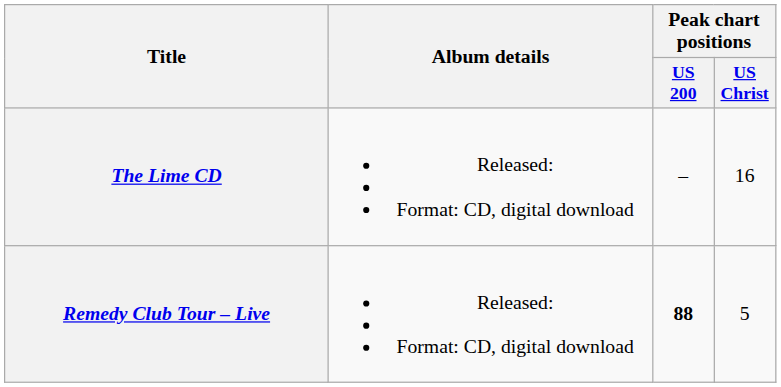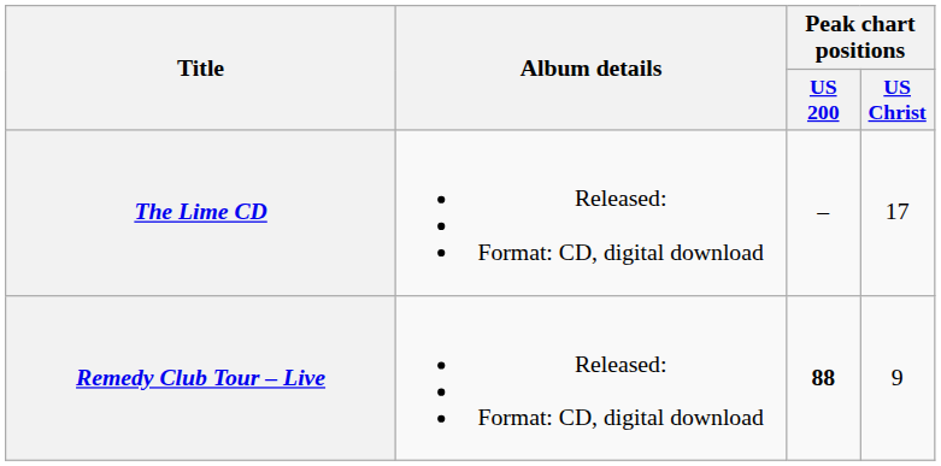 <table class="wikitable plainrowheaders" style="text-align:center;">
 <tr>
 <th scope="col" rowspan="2" style="width:16em;">Title</th>
 <th scope="col" rowspan="2" style="width:16em;">Album details</th>
 <th scope="col" colspan="2">Peak chart positions</th>
 </tr>
 <tr>
 <th style="width:3em; font-size:90%"><a href='#'>US<br>200</a><br></th>
 <th style="width:3em; font-size:90%"><a href='#'>US<br>Christ</a><br></th>
 </tr>
 <tr>
 <th scope="row"><em><a href='#'>The Lime CD</a></em></th>
 <td><br><ul><li>Released: </li><li></li><li>Format: CD, digital download</li></ul></td>
 <td>–</td>
-<td>16</td>
+<td>17</td>
 </tr>
 <tr>
 <th scope="row"><em><a href='#'>Remedy Club Tour – Live</a></em></th>
 <td><br><ul><li>Released: </li><li></li><li>Format: CD, digital download</li></ul></td>
 <td><strong>88</strong></td>
-<td>5</td>
+<td>9</td>
 </tr>
 </table>
